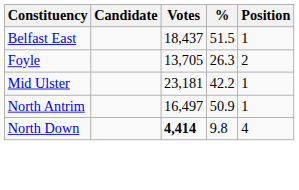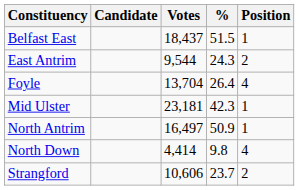 <table class="wikitable sortable">
 <tr>
 <th>Constituency</th>
 <th>Candidate</th>
 <th>Votes</th>
 <th>%</th>
 <th>Position</th>
 </tr>
 <tr>
 <td><a href='#'>Belfast East</a></td>
 <td></td>
 <td>18,437</td>
 <td>51.5</td>
 <td>1</td>
 </tr>
 <tr>
+<td><a href='#'>East Antrim</a></td>
+<td></td>
+<td>9,544</td>
+<td>24.3</td>
+<td>2</td>
+</tr>
+<tr>
 <td><a href='#'>Foyle</a></td>
 <td></td>
-<td>13,705</td>
-<td>26.3</td>
-<td>2</td>
+<td>13,704</td>
+<td>26.4</td>
+<td>4</td>
 </tr>
 <tr>
 <td><a href='#'>Mid Ulster</a></td>
 <td></td>
 <td>23,181</td>
-<td>42.2</td>
+<td>42.3</td>
 <td>1</td>
 </tr>
 <tr>
 <td><a href='#'>North Antrim</a></td>
 <td></td>
 <td>16,497</td>
 <td>50.9</td>
 <td>1</td>
 </tr>
 <tr>
 <td><a href='#'>North Down</a></td>
 <td></td>
-<td><strong>4,414</strong></td>
+<td>4,414</td>
 <td>9.8</td>
 <td>4</td>
 </tr>
+<tr>
+<td><a href='#'>Strangford</a></td>
+<td></td>
+<td>10,606</td>
+<td>23.7</td>
+<td>2</td>
+</tr>
 </table>
